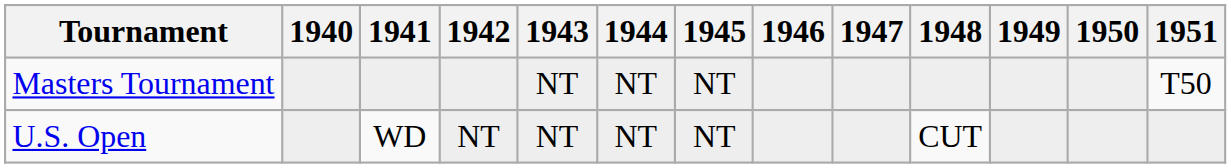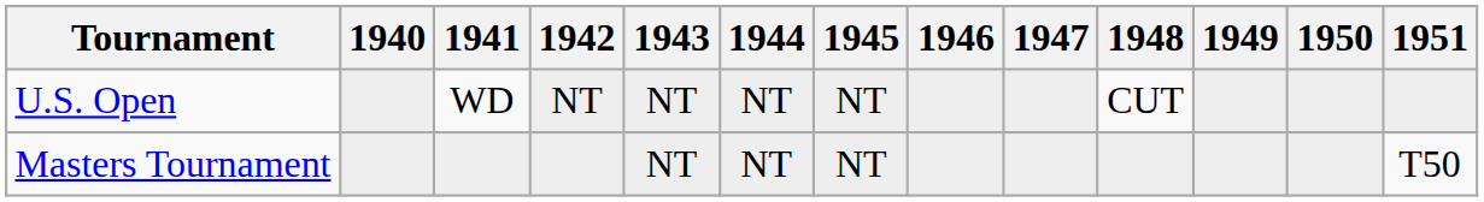 <table class="wikitable" style="font-size:95%;text-align:center;">
 <tr>
 <th>Tournament</th>
 <th>1940</th>
 <th>1941</th>
 <th>1942</th>
 <th>1943</th>
 <th>1944</th>
 <th>1945</th>
 <th>1946</th>
 <th>1947</th>
 <th>1948</th>
 <th>1949</th>
 <th>1950</th>
 <th>1951</th>
 </tr>
 <tr>
+<td align=left><a href='#'>U.S. Open</a></td>
+<td style="background:#eeeeee;"></td>
+<td>WD</td>
+<td style="background:#eeeeee;">NT</td>
+<td style="background:#eeeeee;">NT</td>
+<td style="background:#eeeeee;">NT</td>
+<td style="background:#eeeeee;">NT</td>
+<td style="background:#eeeeee;"></td>
+<td style="background:#eeeeee;"></td>
+<td>CUT</td>
+<td style="background:#eeeeee;"></td>
+<td style="background:#eeeeee;"></td>
+<td style="background:#eeeeee;"></td>
+</tr>
+<tr>
 <td align=left><a href='#'>Masters Tournament</a></td>
 <td style="background:#eeeeee;"></td>
 <td style="background:#eeeeee;"></td>
 <td style="background:#eeeeee;"></td>
 <td style="background:#eeeeee;">NT</td>
 <td style="background:#eeeeee;">NT</td>
 <td style="background:#eeeeee;">NT</td>
 <td style="background:#eeeeee;"></td>
 <td style="background:#eeeeee;"></td>
 <td style="background:#eeeeee;"></td>
 <td style="background:#eeeeee;"></td>
 <td style="background:#eeeeee;"></td>
 <td>T50</td>
 </tr>
-<tr>
-<td align=left><a href='#'>U.S. Open</a></td>
-<td style="background:#eeeeee;"></td>
-<td>WD</td>
-<td style="background:#eeeeee;">NT</td>
-<td style="background:#eeeeee;">NT</td>
-<td style="background:#eeeeee;">NT</td>
-<td style="background:#eeeeee;">NT</td>
-<td style="background:#eeeeee;"></td>
-<td style="background:#eeeeee;"></td>
-<td>CUT</td>
-<td style="background:#eeeeee;"></td>
-<td style="background:#eeeeee;"></td>
-<td style="background:#eeeeee;"></td>
-</tr>
 </table>
